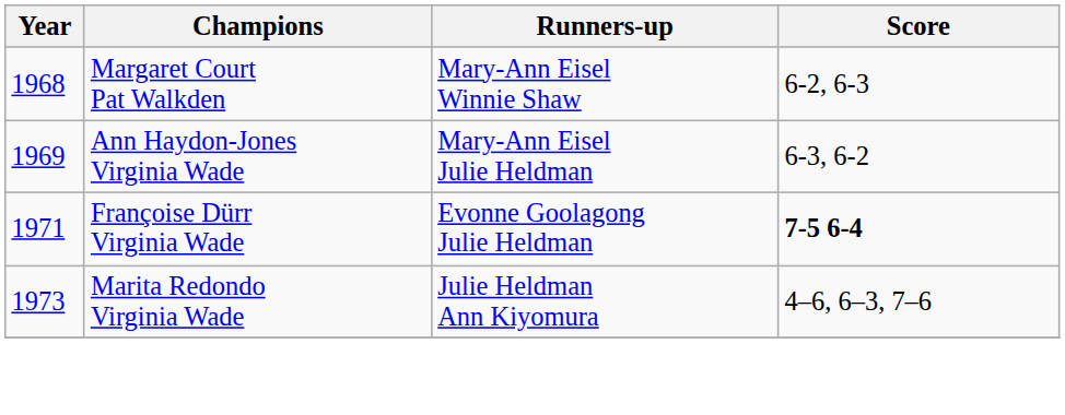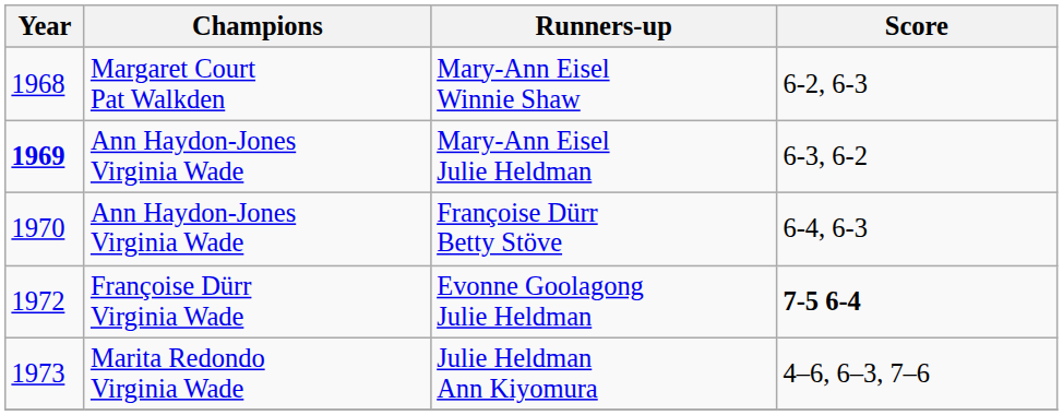 <table class="wikitable">
 <tr>
 <th style="width:40px">Year</th>
 <th style="width:200px">Champions</th>
 <th style="width:200px">Runners-up</th>
 <th style="width:160px" class="unsortable">Score</th>
 </tr>
 <tr>
 <td><a href='#'>1968</a></td>
 <td>  <a href='#'>Margaret Court</a> <br>   <a href='#'>Pat Walkden</a></td>
 <td> <a href='#'>Mary-Ann Eisel</a> <br>  <a href='#'>Winnie Shaw</a></td>
 <td>6-2, 6-3</td>
 </tr>
 <tr>
-<td><a href='#'>1969</a></td>
+<td><strong><a href='#'>1969</a></strong></td>
 <td>  <a href='#'>Ann Haydon-Jones</a> <br>   <a href='#'>Virginia Wade</a></td>
 <td> <a href='#'>Mary-Ann Eisel</a> <br>  <a href='#'>Julie Heldman</a></td>
 <td>6-3, 6-2</td>
 </tr>
 <tr>
-<td><a href='#'>1971</a></td>
+<td><a href='#'>1970</a></td>
+<td>  <a href='#'>Ann Haydon-Jones</a> <br>   <a href='#'>Virginia Wade</a></td>
+<td>  <a href='#'>Françoise Dürr</a> <br>  <a href='#'>Betty Stöve</a></td>
+<td>6-4, 6-3</td>
+</tr>
+<tr>
+<td><a href='#'>1972</a></td>
 <td>  <a href='#'>Françoise Dürr</a> <br>   <a href='#'>Virginia Wade</a></td>
 <td> <a href='#'>Evonne Goolagong</a> <br>  <a href='#'>Julie Heldman</a></td>
 <td><strong>7-5 6-4</strong></td>
 </tr>
 <tr>
 <td><a href='#'>1973</a></td>
 <td>  <a href='#'>Marita Redondo</a> <br>   <a href='#'>Virginia Wade</a></td>
 <td> <a href='#'>Julie Heldman</a> <br>  <a href='#'>Ann Kiyomura</a></td>
 <td>4–6, 6–3, 7–6</td>
 </tr>
 <tr>
 </tr>
 </table>
